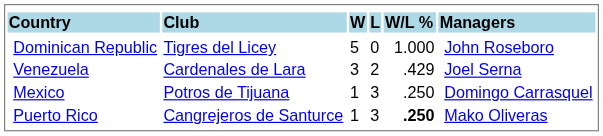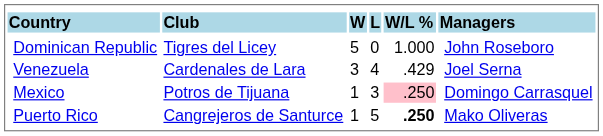 <table cellpadding="1" width="500px" style="font-size: 85%; border: 1px solid gray;">
 <tr align="center" style="font-size: larger;">
 <td colspan=6></td>
 </tr>
 <tr style="background:lightblue;">
 <td><strong>Country</strong></td>
 <td><strong>Club</strong></td>
 <td><strong>W</strong></td>
 <td><strong>L</strong></td>
 <td><strong>W/L %</strong></td>
 <td><strong>Managers</strong></td>
 </tr>
 <tr align="center" style="vertical-align: middle;" style="background:lightblue;">
 </tr>
 <tr>
 <td> <a href='#'>Dominican Republic</a></td>
 <td><a href='#'>Tigres del Licey</a></td>
 <td>5</td>
 <td>0</td>
 <td>  1.000</td>
 <td> <a href='#'>John Roseboro</a></td>
 </tr>
 <tr>
 <td> <a href='#'>Venezuela</a></td>
 <td><a href='#'>Cardenales de Lara</a></td>
 <td>3</td>
-<td>2</td>
+<td>4</td>
 <td>    .429</td>
 <td> <a href='#'>Joel Serna</a></td>
 </tr>
 <tr>
 <td> <a href='#'>Mexico</a></td>
 <td><a href='#'>Potros de Tijuana</a></td>
 <td>1</td>
 <td>3</td>
-<td>    .250</td>
+<td style="background: pink;">    .250</td>
 <td> <a href='#'>Domingo Carrasquel</a></td>
 </tr>
 <tr>
 <td> <a href='#'>Puerto Rico</a></td>
 <td><a href='#'>Cangrejeros de Santurce</a></td>
 <td>1</td>
-<td>3</td>
+<td>5</td>
 <td><strong>    .250</strong></td>
 <td> <a href='#'>Mako Oliveras</a></td>
 </tr>
 <tr>
 </tr>
 </table>
